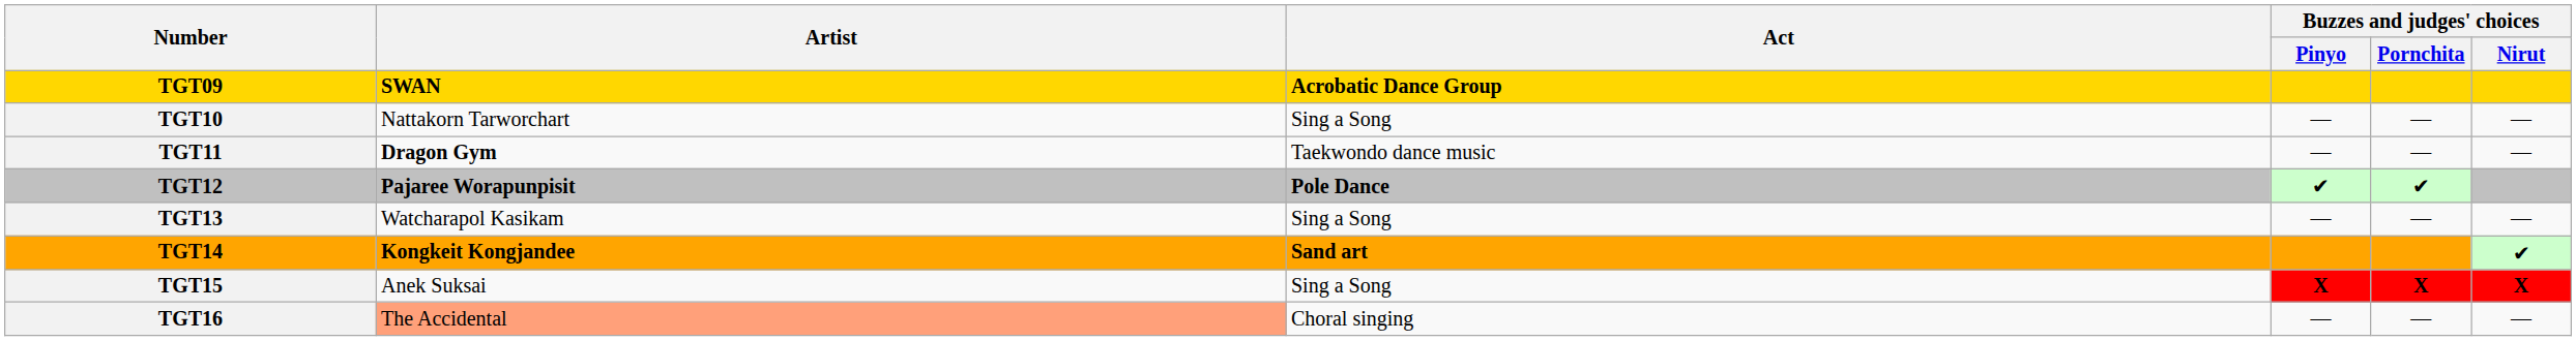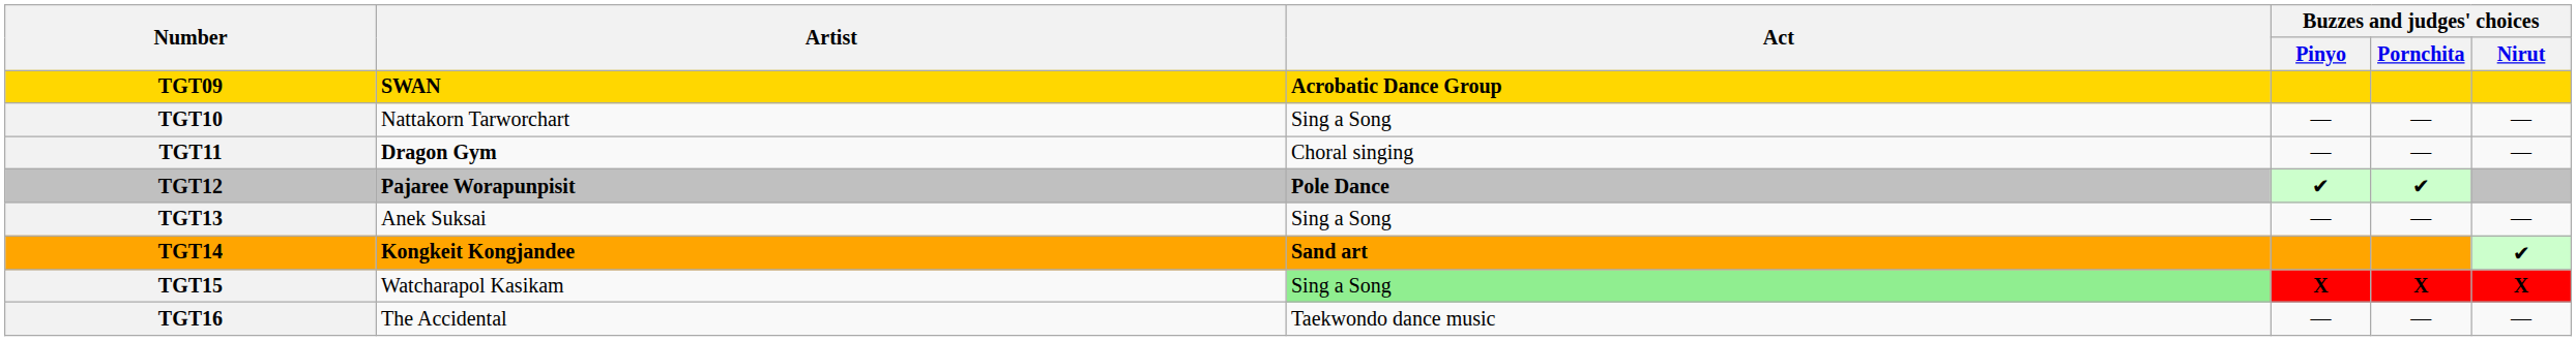 <table class="wikitable" width="100%">
 <tr>
 <th rowspan=2>Number</th>
 <th rowspan=2>Artist</th>
 <th rowspan=2>Act</th>
 <th colspan="3">Buzzes and judges' choices</th>
 </tr>
 <tr>
 <th width="70"><a href='#'>Pinyo</a></th>
 <th width="70"><a href='#'>Pornchita</a></th>
 <th width="70"><a href='#'>Nirut</a></th>
 </tr>
 <tr>
 <th style="background:gold;">TGT09</th>
 <td style="background:gold;"><strong>SWAN</strong></td>
 <td style="background:gold;"><strong>Acrobatic Dance Group</strong></td>
 <td style="background:gold;"></td>
 <td style="background:gold;"></td>
 <td style="background:gold;"></td>
 </tr>
 <tr>
 <th>TGT10</th>
 <td>Nattakorn Tarworchart</td>
 <td>Sing a Song</td>
 <td align="center">—</td>
 <td align="center">—</td>
 <td align="center">—</td>
 </tr>
 <tr>
 <th>TGT11</th>
 <td><strong>Dragon Gym</strong></td>
-<td>Taekwondo dance music</td>
+<td>Choral singing</td>
 <td align="center">—</td>
 <td align="center">—</td>
 <td align="center">—</td>
 </tr>
 <tr>
 <th style="background-color:silver">TGT12</th>
 <td style="background-color:silver"><strong>Pajaree Worapunpisit</strong></td>
 <td style="background-color:silver"><strong>Pole Dance</strong></td>
 <td style="background-color:#CFC;text-align:center">✔</td>
 <td style="background-color:#CFC;text-align:center">✔</td>
 <td style="background-color:silver"></td>
 </tr>
 <tr>
 <th>TGT13</th>
-<td>Watcharapol Kasikam</td>
+<td>Anek Suksai</td>
 <td>Sing a Song</td>
 <td align="center">—</td>
 <td align="center">—</td>
 <td align="center">—</td>
 </tr>
 <tr>
 <th style="background-color:orange">TGT14</th>
 <td style="background-color:orange"><strong>Kongkeit Kongjandee</strong></td>
 <td style="background-color:orange"><strong>Sand  art</strong></td>
 <td style="background-color:orange"></td>
 <td style="background-color:orange"></td>
 <td style="background-color:#CFC;text-align:center">✔</td>
 </tr>
 <tr>
 <th>TGT15</th>
-<td>Anek Suksai</td>
-<td>Sing a Song</td>
+<td>Watcharapol Kasikam</td>
+<td style="background: lightgreen;">Sing a Song</td>
 <td style="background-color:red;text-align:center"><strong>X</strong></td>
 <td style="background-color:red;text-align:center"><strong>X</strong></td>
 <td style="background-color:red;text-align:center"><strong>X</strong></td>
 </tr>
 <tr>
 <th>TGT16</th>
-<td style="background: lightsalmon;">The Accidental</td>
-<td>Choral singing</td>
+<td>The Accidental</td>
+<td>Taekwondo dance music</td>
 <td align="center">—</td>
 <td align="center">—</td>
 <td align="center">—</td>
 </tr>
 </table>
